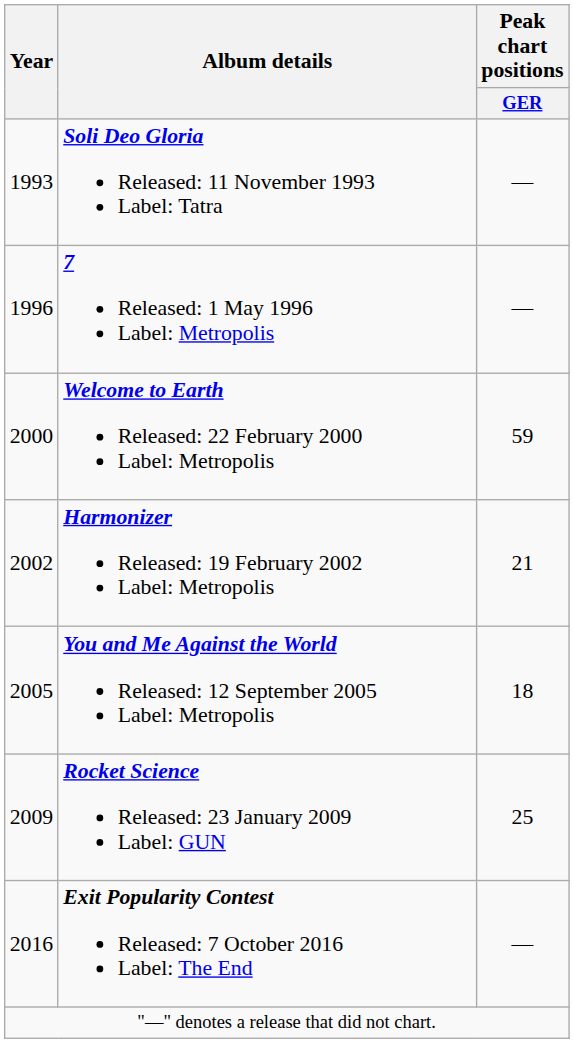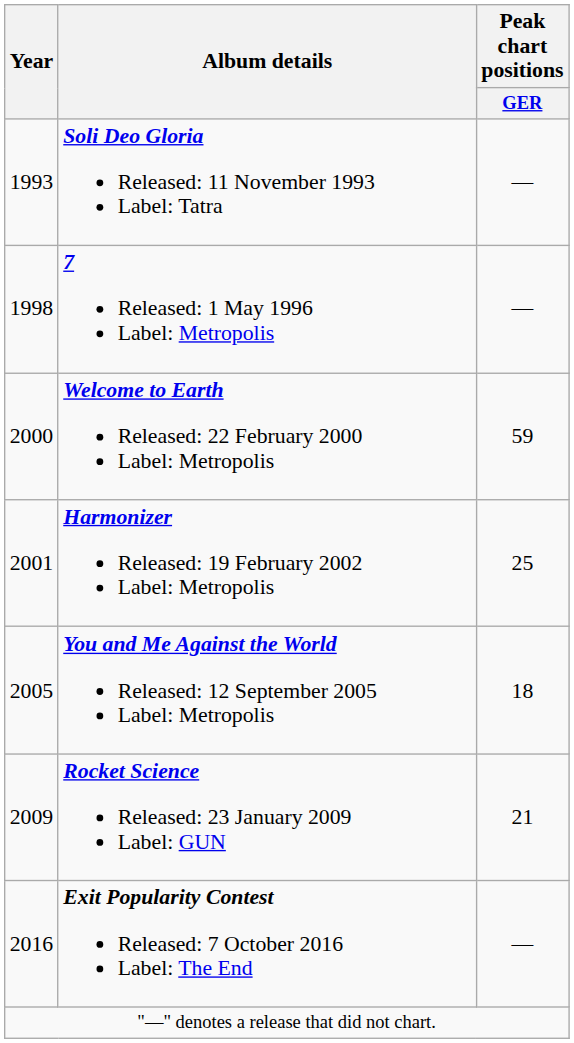 <table class="wikitable">
 <tr>
 <th rowspan="2">Year</th>
 <th rowspan="2" style="width:300px;">Album details</th>
 <th colspan="1">Peak chart positions</th>
 </tr>
 <tr>
 <th style="width:3em;font-size:85%;"><a href='#'>GER</a><br></th>
 </tr>
 <tr>
 <td style="text-align:center;">1993</td>
 <td><strong><em><a href='#'>Soli Deo Gloria</a></em></strong><br><ul><li>Released: 11 November 1993</li><li>Label: Tatra</li></ul></td>
 <td style="text-align:center;">—</td>
 </tr>
 <tr>
-<td style="text-align:center;">1996</td>
+<td style="text-align:center;">1998</td>
 <td><strong><em><a href='#'>7</a></em></strong><br><ul><li>Released: 1 May 1996</li><li>Label: <a href='#'>Metropolis</a></li></ul></td>
 <td style="text-align:center;">—</td>
 </tr>
 <tr>
 <td style="text-align:center;">2000</td>
 <td><strong><em><a href='#'>Welcome to Earth</a></em></strong><br><ul><li>Released: 22 February 2000</li><li>Label: Metropolis</li></ul></td>
 <td style="text-align:center;">59</td>
 </tr>
 <tr>
-<td style="text-align:center;">2002</td>
+<td style="text-align:center;">2001</td>
 <td><strong><em><a href='#'>Harmonizer</a></em></strong><br><ul><li>Released: 19 February 2002</li><li>Label: Metropolis</li></ul></td>
-<td style="text-align:center;">21</td>
+<td style="text-align:center;">25</td>
 </tr>
 <tr>
 <td style="text-align:center;">2005</td>
 <td><strong><em><a href='#'>You and Me Against the World</a></em></strong><br><ul><li>Released: 12 September 2005</li><li>Label: Metropolis</li></ul></td>
 <td style="text-align:center;">18</td>
 </tr>
 <tr>
 <td style="text-align:center;">2009</td>
 <td><strong><em><a href='#'>Rocket Science</a></em></strong><br><ul><li>Released: 23 January 2009</li><li>Label: <a href='#'>GUN</a></li></ul></td>
-<td style="text-align:center;">25</td>
+<td style="text-align:center;">21</td>
 </tr>
 <tr>
 <td style="text-align:center;">2016</td>
 <td><strong><em>Exit Popularity Contest</em></strong><br><ul><li>Released: 7 October 2016</li><li>Label: <a href='#'>The End</a></li></ul></td>
 <td style="text-align:center;">—</td>
 </tr>
 <tr>
 <td colspan="14" style="text-align:center; font-size:85%">"—" denotes a release that did not chart.</td>
 </tr>
 </table>
